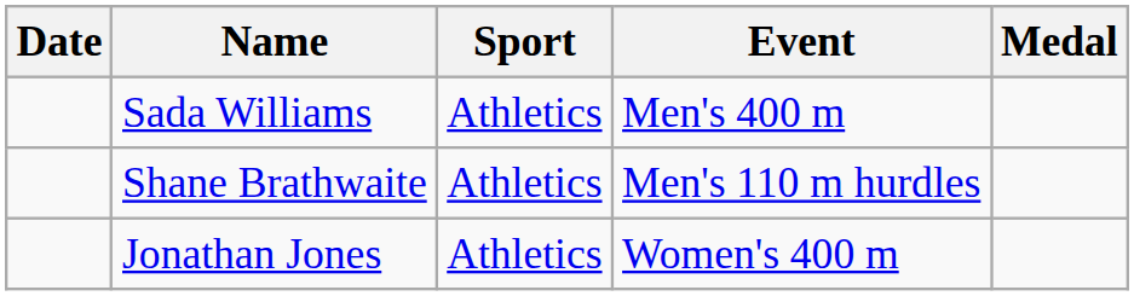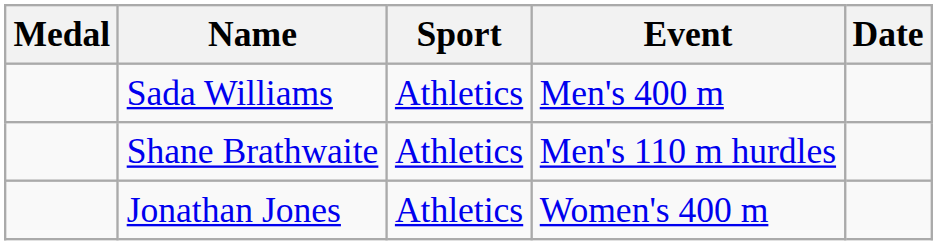 <table class="wikitable sortable" style="font-size: 95%;">
 <tr>
-<th>Date</th>
+<th>Medal</th>
 <th>Name</th>
 <th>Sport</th>
 <th>Event</th>
-<th>Medal</th>
+<th>Date</th>
 </tr>
 <tr>
 <td></td>
 <td><a href='#'>Sada Williams</a></td>
 <td><a href='#'>Athletics</a></td>
 <td><a href='#'>Men's 400 m</a></td>
 <td></td>
 </tr>
 <tr>
 <td></td>
 <td><a href='#'>Shane Brathwaite</a></td>
 <td><a href='#'>Athletics</a></td>
 <td><a href='#'>Men's 110 m hurdles</a></td>
 <td></td>
 </tr>
 <tr>
 <td></td>
 <td><a href='#'>Jonathan Jones</a></td>
 <td><a href='#'>Athletics</a></td>
 <td><a href='#'>Women's 400 m</a></td>
 <td></td>
 </tr>
 </table>
